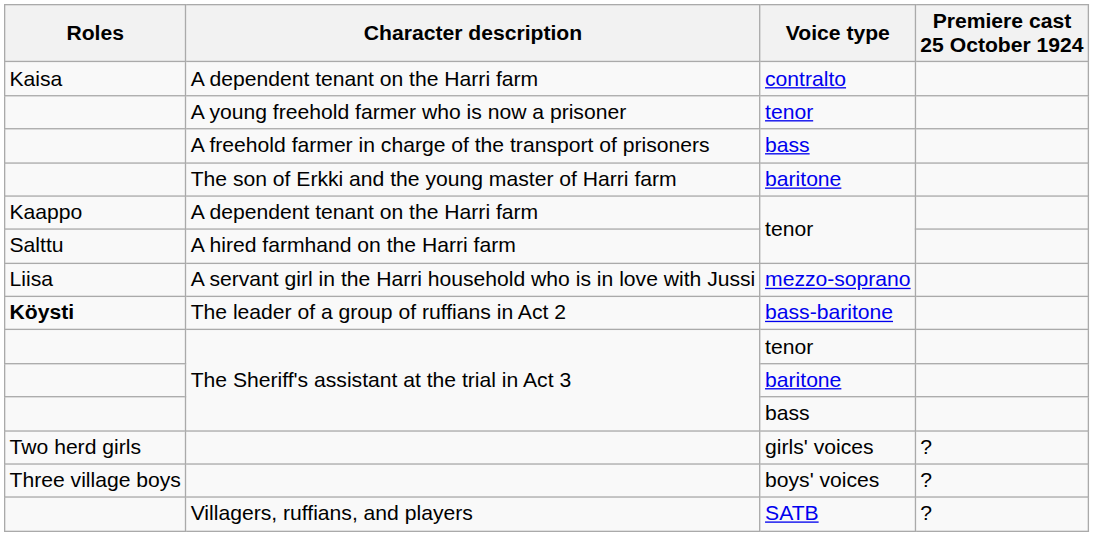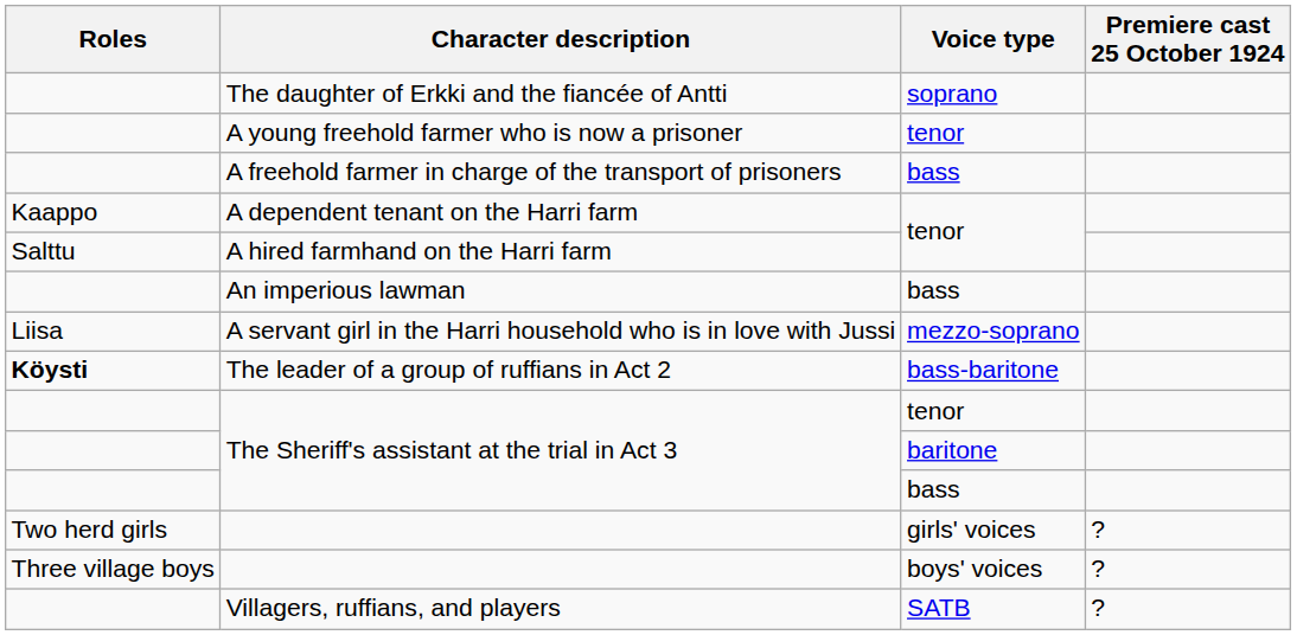 <table class="wikitable sortable"; font-size: 95%">
 <tr>
 <th scope=col>Roles</th>
 <th scope="col"class="unsortable">Character description</th>
 <th scope=col>Voice type</th>
 <th scope=col>Premiere cast<br>25 October 1924</th>
 </tr>
 <tr>
-<td>Kaisa</td>
-<td>A dependent tenant on the Harri farm</td>
-<td><a href='#'>contralto</a></td>
+<td></td>
+<td>The daughter of Erkki and the fiancée of Antti</td>
+<td><a href='#'>soprano</a></td>
 <td></td>
 </tr>
 <tr>
 <td></td>
 <td>A young freehold farmer who is now a prisoner</td>
 <td><a href='#'>tenor</a></td>
 <td></td>
 </tr>
 <tr>
 <td></td>
 <td>A freehold farmer in charge of the transport of prisoners</td>
 <td><a href='#'>bass</a></td>
 <td></td>
 </tr>
 <tr>
-<td></td>
-<td>The son of Erkki and the young master of Harri farm</td>
-<td><a href='#'>baritone</a></td>
-<td></td>
-</tr>
-<tr>
 <td>Kaappo</td>
 <td>A dependent tenant on the Harri farm</td>
 <td rowspan="2">tenor</td>
 <td></td>
 </tr>
 <tr>
 <td>Salttu</td>
 <td>A hired farmhand on the Harri farm</td>
+<td></td>
+</tr>
+<tr>
+<td></td>
+<td>An imperious lawman</td>
+<td>bass</td>
 <td></td>
 </tr>
 <tr>
 <td>Liisa</td>
 <td>A servant girl in the Harri household who is in love with Jussi</td>
 <td><a href='#'>mezzo-soprano</a></td>
 <td></td>
 </tr>
 <tr>
 <td><strong>Köysti</strong></td>
 <td>The leader of a group of ruffians in Act 2</td>
 <td><a href='#'>bass-baritone</a></td>
 <td></td>
 </tr>
 <tr>
 <td></td>
 <td rowspan="3">The Sheriff's assistant at the trial in Act 3</td>
 <td>tenor</td>
 <td></td>
 </tr>
 <tr>
 <td></td>
 <td><a href='#'>baritone</a></td>
 <td></td>
 </tr>
 <tr>
 <td></td>
 <td>bass</td>
 <td></td>
 </tr>
 <tr>
 <td>Two herd girls</td>
 <td></td>
 <td>girls' voices</td>
 <td>?</td>
 </tr>
 <tr>
 <td>Three village boys</td>
 <td></td>
 <td>boys' voices</td>
 <td>?</td>
 </tr>
 <tr>
 <td></td>
 <td>Villagers, ruffians, and players</td>
 <td><a href='#'>SATB</a></td>
 <td>?</td>
 </tr>
 </table>
